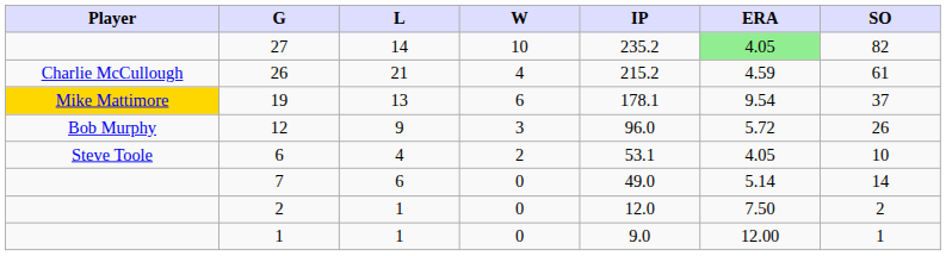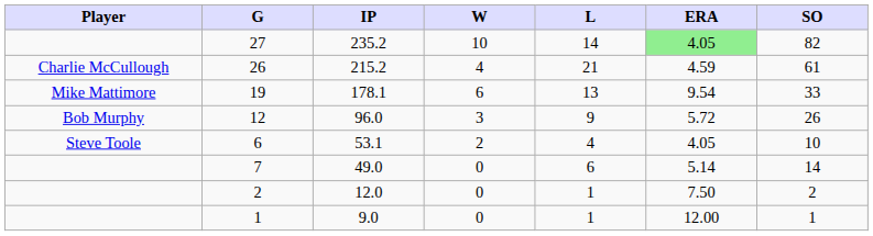 <table class="wikitable sortable">
 <tr>
 <th style="background:#ddf; width:16%;">Player</th>
 <th style="background:#ddf; width:9%;">G</th>
+<th style="background:#ddf; width:9%;">IP</th>
+<th style="background:#ddf; width:9%;">W</th>
 <th style="background:#ddf; width:9%;">L</th>
-<th style="background:#ddf; width:9%;">W</th>
-<th style="background:#ddf; width:9%;">IP</th>
 <th style="background:#ddf; width:9%;">ERA</th>
 <th style="background:#ddf; width:9%;">SO</th>
 </tr>
 <tr style="text-align:center;">
 <td></td>
 <td>27</td>
+<td>235.2</td>
+<td>10</td>
 <td>14</td>
-<td>10</td>
-<td>235.2</td>
 <td style="background: lightgreen;">4.05</td>
 <td>82</td>
 </tr>
 <tr style="text-align:center;">
 <td><a href='#'>Charlie McCullough</a></td>
 <td>26</td>
+<td>215.2</td>
+<td>4</td>
 <td>21</td>
-<td>4</td>
-<td>215.2</td>
 <td>4.59</td>
 <td>61</td>
 </tr>
 <tr align="center">
-<td style="background: gold;"><a href='#'>Mike Mattimore</a></td>
+<td><a href='#'>Mike Mattimore</a></td>
 <td>19</td>
+<td>178.1</td>
+<td>6</td>
 <td>13</td>
-<td>6</td>
-<td>178.1</td>
 <td>9.54</td>
-<td>37</td>
+<td>33</td>
 </tr>
 <tr align="center">
 <td><a href='#'>Bob Murphy</a></td>
 <td>12</td>
+<td>96.0</td>
+<td>3</td>
 <td>9</td>
-<td>3</td>
-<td>96.0</td>
 <td>5.72</td>
 <td>26</td>
 </tr>
 <tr align="center">
 <td><a href='#'>Steve Toole</a></td>
 <td>6</td>
+<td>53.1</td>
+<td>2</td>
 <td>4</td>
-<td>2</td>
-<td>53.1</td>
 <td>4.05</td>
 <td>10</td>
 </tr>
 <tr align="center">
 <td></td>
 <td>7</td>
+<td>49.0</td>
+<td>0</td>
 <td>6</td>
-<td>0</td>
-<td>49.0</td>
 <td>5.14</td>
 <td>14</td>
 </tr>
 <tr style="text-align:center;">
 <td></td>
 <td>2</td>
+<td>12.0</td>
+<td>0</td>
 <td>1</td>
-<td>0</td>
-<td>12.0</td>
 <td>7.50</td>
 <td>2</td>
 </tr>
 <tr style="text-align:center;">
 <td></td>
 <td>1</td>
+<td>9.0</td>
+<td>0</td>
 <td>1</td>
-<td>0</td>
-<td>9.0</td>
 <td>12.00</td>
 <td>1</td>
 </tr>
 </table>
